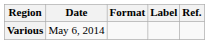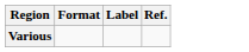 <table class="wikitable plainrowheaders">
 <tr>
 <th scope="col">Region</th>
-<th scope="col">Date</th>
 <th scope="col">Format</th>
 <th scope="col">Label</th>
 <th scope="col">Ref.</th>
 </tr>
 <tr>
 <th scope="row">Various</th>
-<td>May 6, 2014</td>
 <td></td>
 <td></td>
 <td></td>
 </tr>
 </table>
